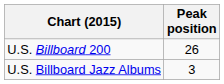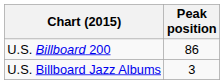 <table class="wikitable sortable">
 <tr>
 <th align="left">Chart (2015)</th>
 <th style="text-align:center;">Peak<br>position</th>
 </tr>
 <tr>
 <td align="left">U.S. <a href='#'><em>Billboard</em> 200</a></td>
-<td style="text-align:center;">26</td>
+<td style="text-align:center;">86</td>
 </tr>
 <tr>
 <td align="left">U.S. <a href='#'>Billboard Jazz Albums</a></td>
 <td style="text-align:center;">3</td>
 </tr>
 </table>
